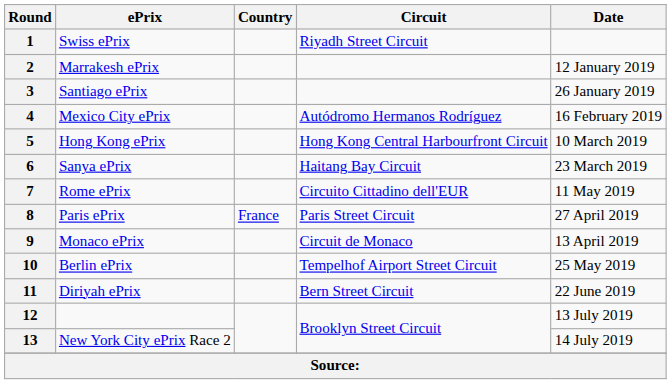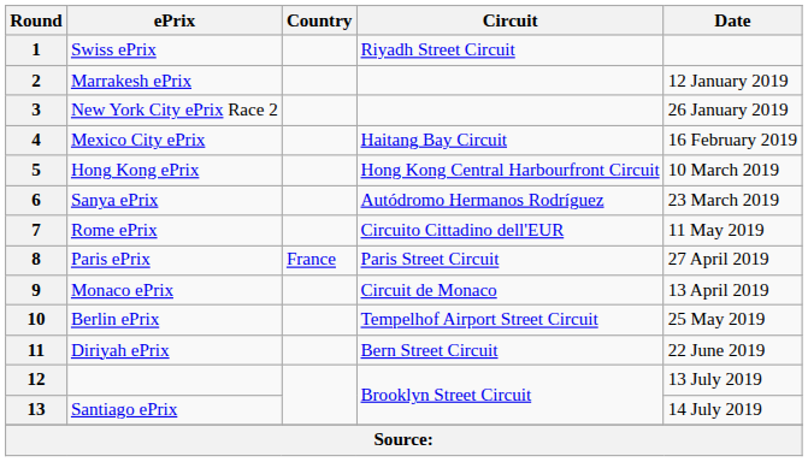 <table class="wikitable" style="font-size: 85%;">
 <tr>
 <th>Round</th>
 <th>ePrix</th>
 <th>Country</th>
 <th>Circuit</th>
 <th>Date</th>
 </tr>
 <tr>
 <th>1</th>
 <td><a href='#'>Swiss ePrix</a></td>
 <td></td>
 <td><a href='#'>Riyadh Street Circuit</a></td>
 <td></td>
 </tr>
 <tr>
 <th>2</th>
 <td><a href='#'>Marrakesh ePrix</a></td>
 <td></td>
 <td></td>
 <td>12 January 2019</td>
 </tr>
 <tr>
 <th>3</th>
-<td><a href='#'>Santiago ePrix</a></td>
+<td><a href='#'>New York City ePrix</a> Race 2</td>
 <td></td>
 <td></td>
 <td>26 January 2019</td>
 </tr>
 <tr>
 <th>4</th>
 <td><a href='#'>Mexico City ePrix</a></td>
 <td></td>
-<td><a href='#'>Autódromo Hermanos Rodríguez</a></td>
+<td><a href='#'>Haitang Bay Circuit</a></td>
 <td>16 February 2019</td>
 </tr>
 <tr>
 <th>5</th>
 <td><a href='#'>Hong Kong ePrix</a></td>
 <td></td>
 <td><a href='#'>Hong Kong Central Harbourfront Circuit</a></td>
 <td>10 March 2019</td>
 </tr>
 <tr>
 <th>6</th>
 <td><a href='#'>Sanya ePrix</a></td>
 <td></td>
-<td><a href='#'>Haitang Bay Circuit</a></td>
+<td><a href='#'>Autódromo Hermanos Rodríguez</a></td>
 <td>23 March 2019</td>
 </tr>
 <tr>
 <th>7</th>
 <td><a href='#'>Rome ePrix</a></td>
 <td></td>
 <td><a href='#'>Circuito Cittadino dell'EUR</a></td>
 <td>11 May 2019</td>
 </tr>
 <tr>
 <th>8</th>
 <td><a href='#'>Paris ePrix</a></td>
 <td> <a href='#'>France</a></td>
 <td><a href='#'>Paris Street Circuit</a></td>
 <td>27 April 2019</td>
 </tr>
 <tr>
 <th>9</th>
 <td><a href='#'>Monaco ePrix</a></td>
 <td></td>
 <td><a href='#'>Circuit de Monaco</a></td>
 <td>13 April 2019</td>
 </tr>
 <tr>
 <th>10</th>
 <td><a href='#'>Berlin ePrix</a></td>
 <td></td>
 <td><a href='#'>Tempelhof Airport Street Circuit</a></td>
 <td>25 May 2019</td>
 </tr>
 <tr>
 <th>11</th>
 <td><a href='#'>Diriyah ePrix</a></td>
 <td></td>
 <td><a href='#'>Bern Street Circuit</a></td>
 <td>22 June 2019</td>
 </tr>
 <tr>
 <th>12</th>
 <td></td>
 <td rowspan=2></td>
 <td rowspan=2><a href='#'>Brooklyn Street Circuit</a></td>
 <td>13 July 2019</td>
 </tr>
 <tr>
 <th>13</th>
-<td><a href='#'>New York City ePrix</a> Race 2</td>
+<td><a href='#'>Santiago ePrix</a></td>
 <td>14 July 2019</td>
 </tr>
 <tr>
 </tr>
 <tr>
 <th colspan="5">Source:</th>
 </tr>
 </table>
